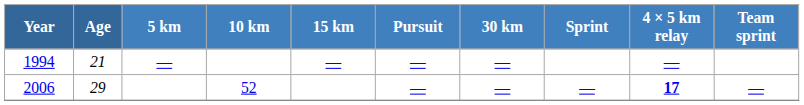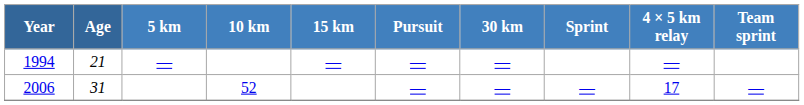 <table class="wikitable" style="font-size:95%; text-align:center; border:grey solid 1px; border-collapse:collapse; background:#ffffff;">
 <tr>
 <th style="background-color:#369; color:white; width:60px;"> Year </th>
 <th style="background-color:#369; color:white; width:40px;"> Age </th>
 <th style="background-color:#4180be; color:white; width:75px;"> 5 km </th>
 <th style="background-color:#4180be; color:white; width:75px;"> 10 km </th>
 <th style="background-color:#4180be; color:white; width:75px;"> 15 km </th>
 <th style="background-color:#4180be; color:white; width:75px;"> Pursuit </th>
 <th style="background-color:#4180be; color:white; width:75px;"> 30 km </th>
 <th style="background-color:#4180be; color:white; width:75px;"> Sprint </th>
 <th style="background-color:#4180be; color:white; width:75px;"> 4 × 5 km <br> relay </th>
 <th style="background-color:#4180be; color:white; width:75px;"> Team <br> sprint </th>
 </tr>
 <tr>
 <td><a href='#'>1994</a></td>
 <td><em>21</em></td>
 <td><a href='#'>—</a></td>
 <td></td>
 <td><a href='#'>—</a></td>
 <td><a href='#'>—</a></td>
 <td><a href='#'>—</a></td>
 <td></td>
 <td><a href='#'>—</a></td>
 <td></td>
 </tr>
 <tr>
 <td><a href='#'>2006</a></td>
-<td><em>29</em></td>
+<td><em>31</em></td>
 <td></td>
 <td><a href='#'>52</a></td>
 <td></td>
 <td><a href='#'>—</a></td>
 <td><a href='#'>—</a></td>
 <td><a href='#'>—</a></td>
-<td><strong><a href='#'>17</a></strong></td>
+<td><a href='#'>17</a></td>
 <td><a href='#'>—</a></td>
 </tr>
 <tr>
 </tr>
 </table>
